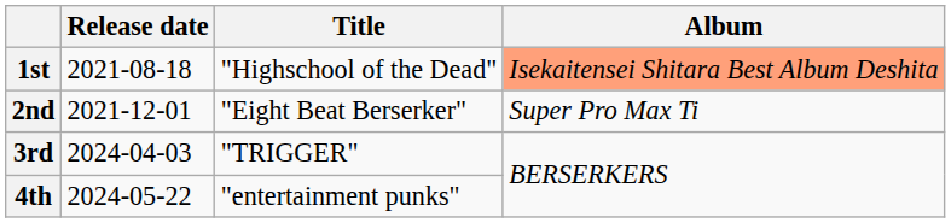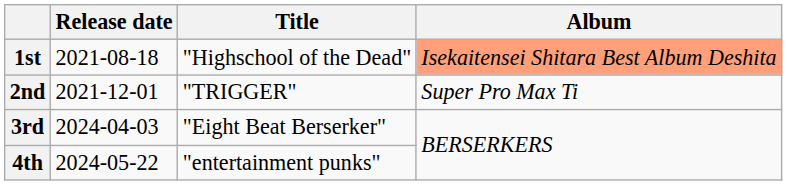 <table class="wikitable">
 <tr>
 <th></th>
 <th>Release date</th>
 <th>Title</th>
 <th>Album</th>
 </tr>
 <tr>
 <th>1st</th>
 <td>2021-08-18</td>
 <td>"Highschool of the Dead"</td>
 <td style="background: lightsalmon;"><em>Isekaitensei Shitara Best Album Deshita</em></td>
 </tr>
 <tr>
 <th>2nd</th>
 <td>2021-12-01</td>
-<td>"Eight Beat Berserker"</td>
+<td>"TRIGGER"</td>
 <td><em>Super Pro Max Ti</em></td>
 </tr>
 <tr>
 <th>3rd</th>
 <td>2024-04-03</td>
-<td>"TRIGGER"</td>
+<td>"Eight Beat Berserker"</td>
 <td rowspan="2"><em>BERSERKERS</em></td>
 </tr>
 <tr>
 <th>4th</th>
 <td>2024-05-22</td>
 <td>"entertainment punks"</td>
 </tr>
 </table>
